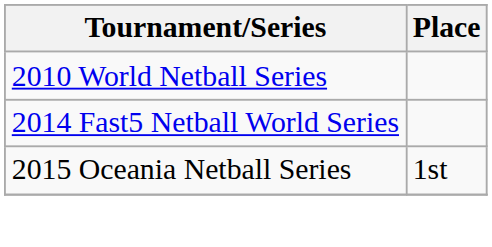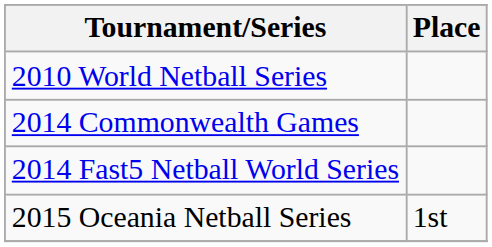 <table class="wikitable collapsible">
 <tr>
 <th>Tournament/Series</th>
 <th>Place</th>
 </tr>
 <tr>
 <td><a href='#'>2010 World Netball Series</a></td>
+<td></td>
+</tr>
+<tr>
+<td><a href='#'>2014 Commonwealth Games</a></td>
 <td></td>
 </tr>
 <tr>
 <td><a href='#'>2014 Fast5 Netball World Series</a></td>
 <td></td>
 </tr>
 <tr>
 <td>2015 Oceania Netball Series</td>
 <td>1st</td>
 </tr>
 <tr>
 </tr>
 </table>
